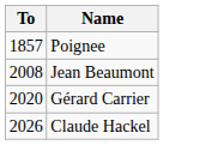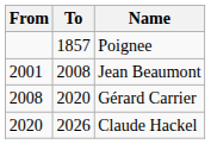 <table class="wikitable">
 <tr>
+<th>From</th>
 <th>To</th>
 <th>Name</th>
 </tr>
 <tr>
+<td></td>
 <td>1857</td>
 <td>Poignee</td>
 </tr>
 <tr>
+<td>2001</td>
 <td>2008</td>
 <td>Jean Beaumont</td>
 </tr>
 <tr>
+<td>2008</td>
 <td>2020</td>
 <td>Gérard Carrier</td>
 </tr>
 <tr>
+<td>2020</td>
 <td>2026</td>
 <td>Claude Hackel</td>
 </tr>
 </table>
